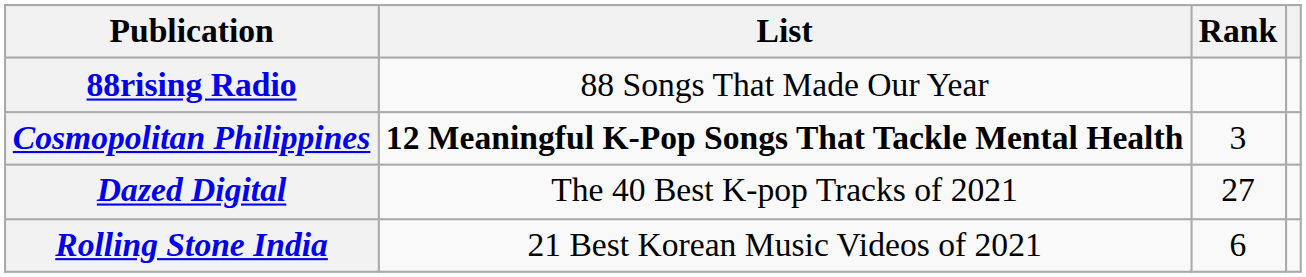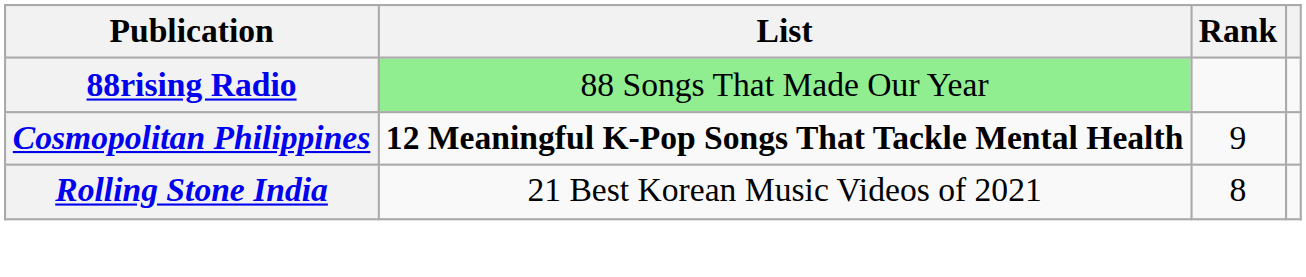 <table class="wikitable plainrowheaders sortable" style="text-align:center;">
 <tr>
 <th>Publication</th>
 <th>List</th>
 <th>Rank</th>
 <th class=unsortable></th>
 </tr>
 <tr>
 <th scope="row"><a href='#'>88rising Radio</a></th>
-<td>88 Songs That Made Our Year</td>
+<td style="background: lightgreen;">88 Songs That Made Our Year</td>
 <td></td>
 <td></td>
 </tr>
 <tr>
 <th scope="row"><em><a href='#'>Cosmopolitan Philippines</a></em></th>
 <td><strong>12 Meaningful K-Pop Songs That Tackle Mental Health</strong></td>
-<td>3</td>
-<td></td>
-</tr>
-<tr>
-<th scope="row"><em><a href='#'>Dazed Digital</a></em></th>
-<td>The 40 Best K-pop Tracks of 2021</td>
-<td>27</td>
+<td>9</td>
 <td></td>
 </tr>
 <tr>
 <th scope="row" rowspan="2"><em><a href='#'>Rolling Stone India</a></em></th>
 <td>21 Best Korean Music Videos of 2021</td>
-<td>6</td>
+<td>8</td>
 <td></td>
 </tr>
 </table>
